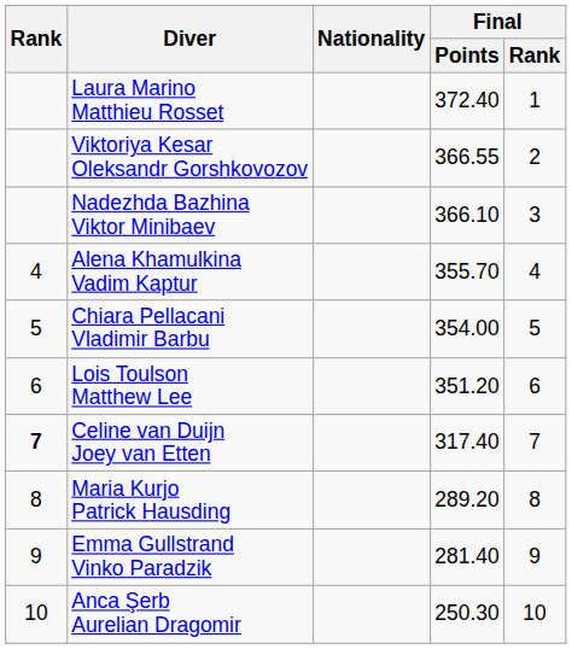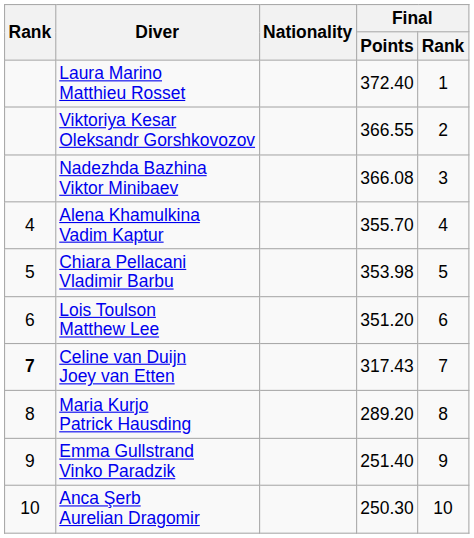 <table class="wikitable" style="text-align:center">
 <tr>
 <th rowspan=2>Rank</th>
 <th rowspan=2>Diver</th>
 <th rowspan=2>Nationality</th>
 <th colspan="2">Final</th>
 </tr>
 <tr>
 <th>Points</th>
 <th>Rank</th>
 </tr>
 <tr>
 <td></td>
 <td align=left><a href='#'>Laura Marino</a><br><a href='#'>Matthieu Rosset</a></td>
 <td align=left></td>
 <td>372.40</td>
 <td>1</td>
 </tr>
 <tr>
 <td></td>
 <td align=left><a href='#'>Viktoriya Kesar</a><br><a href='#'>Oleksandr Gorshkovozov</a></td>
 <td align=left></td>
 <td>366.55</td>
 <td>2</td>
 </tr>
 <tr>
 <td></td>
 <td align=left><a href='#'>Nadezhda Bazhina</a><br><a href='#'>Viktor Minibaev</a></td>
 <td align=left></td>
-<td>366.10</td>
+<td>366.08</td>
 <td>3</td>
 </tr>
 <tr>
 <td>4</td>
 <td align=left><a href='#'>Alena Khamulkina</a><br><a href='#'>Vadim Kaptur</a></td>
 <td align=left></td>
 <td>355.70</td>
 <td>4</td>
 </tr>
 <tr>
 <td>5</td>
 <td align=left><a href='#'>Chiara Pellacani</a><br><a href='#'>Vladimir Barbu</a></td>
 <td align=left></td>
-<td>354.00</td>
+<td>353.98</td>
 <td>5</td>
 </tr>
 <tr>
 <td>6</td>
 <td align=left><a href='#'>Lois Toulson</a><br><a href='#'>Matthew Lee</a></td>
 <td align=left></td>
 <td>351.20</td>
 <td>6</td>
 </tr>
 <tr>
 <td><strong>7</strong></td>
 <td align=left><a href='#'>Celine van Duijn</a><br><a href='#'>Joey van Etten</a></td>
 <td align=left></td>
-<td>317.40</td>
+<td>317.43</td>
 <td>7</td>
 </tr>
 <tr>
 <td>8</td>
 <td align=left><a href='#'>Maria Kurjo</a><br><a href='#'>Patrick Hausding</a></td>
 <td align=left></td>
 <td>289.20</td>
 <td>8</td>
 </tr>
 <tr>
 <td>9</td>
 <td align=left><a href='#'>Emma Gullstrand</a><br><a href='#'>Vinko Paradzik</a></td>
 <td align=left></td>
-<td>281.40</td>
+<td>251.40</td>
 <td>9</td>
 </tr>
 <tr>
 <td>10</td>
 <td align=left><a href='#'>Anca Şerb</a><br><a href='#'>Aurelian Dragomir</a></td>
 <td align=left></td>
 <td>250.30</td>
 <td>10</td>
 </tr>
 </table>
